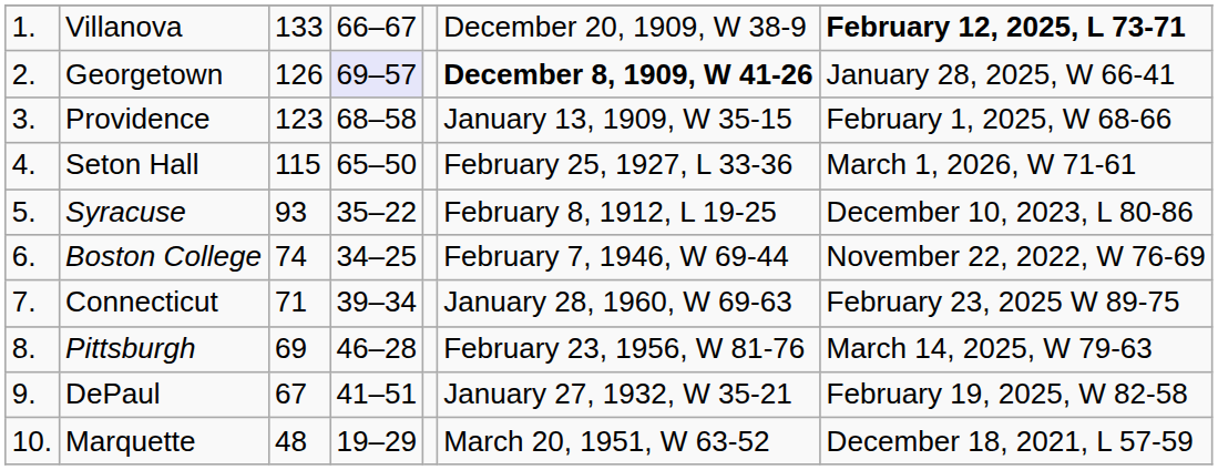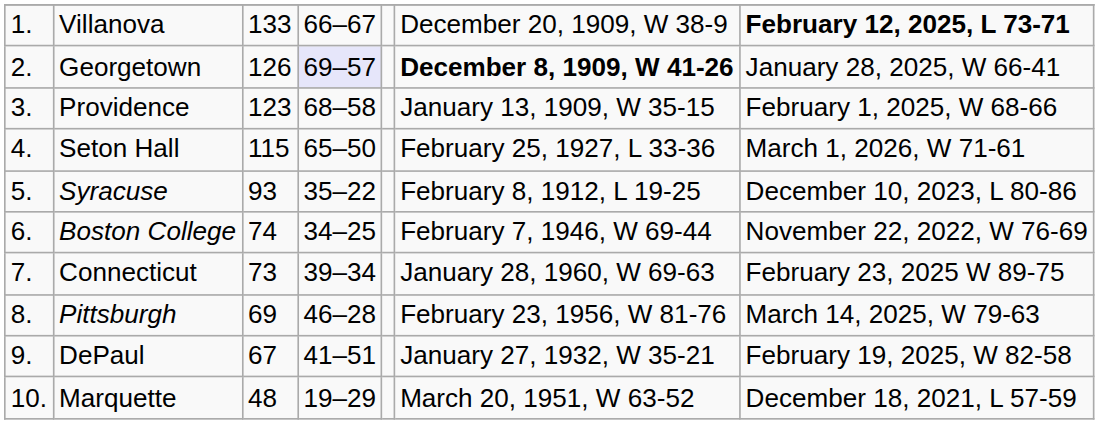 <table class="wikitable">
 <tr>
 </tr>
 <tr>
 <td>1.</td>
 <td>Villanova</td>
 <td>133</td>
 <td>66–67</td>
 <td></td>
 <td>December 20, 1909, W 38-9</td>
 <td><strong>February 12, 2025, L 73-71</strong></td>
 </tr>
 <tr>
 <td>2.</td>
 <td>Georgetown</td>
 <td>126</td>
 <td style="background: lavender;">69–57</td>
 <td></td>
 <td><strong>December 8, 1909, W 41-26</strong></td>
 <td>January 28, 2025, W 66-41</td>
 </tr>
 <tr>
 <td>3.</td>
 <td>Providence</td>
 <td>123</td>
 <td>68–58</td>
 <td></td>
 <td>January 13, 1909, W 35-15</td>
 <td>February 1, 2025, W 68-66</td>
 </tr>
 <tr>
 <td>4.</td>
 <td>Seton Hall</td>
 <td>115</td>
 <td>65–50</td>
 <td></td>
 <td>February 25, 1927, L 33-36</td>
 <td>March 1, 2026, W 71-61</td>
 </tr>
 <tr>
 <td>5.</td>
 <td><em>Syracuse</em></td>
 <td>93</td>
 <td>35–22</td>
 <td></td>
 <td>February 8, 1912, L 19-25</td>
 <td>December 10, 2023, L 80-86</td>
 </tr>
 <tr>
 <td>6.</td>
 <td><em>Boston College</em></td>
 <td>74</td>
 <td>34–25</td>
 <td></td>
 <td>February 7, 1946, W 69-44</td>
 <td>November 22, 2022, W 76-69</td>
 </tr>
 <tr>
 <td>7.</td>
 <td>Connecticut</td>
-<td>71</td>
+<td>73</td>
 <td>39–34</td>
 <td></td>
 <td>January 28, 1960, W 69-63</td>
 <td>February 23, 2025 W 89-75</td>
 </tr>
 <tr>
 <td>8.</td>
 <td><em>Pittsburgh</em></td>
 <td>69</td>
 <td>46–28</td>
 <td></td>
 <td>February 23, 1956, W 81-76</td>
 <td>March 14, 2025, W 79-63</td>
 </tr>
 <tr>
 <td>9.</td>
 <td>DePaul</td>
 <td>67</td>
 <td>41–51</td>
 <td></td>
 <td>January 27, 1932, W 35-21</td>
 <td>February 19, 2025, W 82-58</td>
 </tr>
 <tr>
 <td>10.</td>
 <td>Marquette</td>
 <td>48</td>
 <td>19–29</td>
 <td></td>
 <td>March 20, 1951, W 63-52</td>
 <td>December 18, 2021, L 57-59</td>
 </tr>
 </table>
